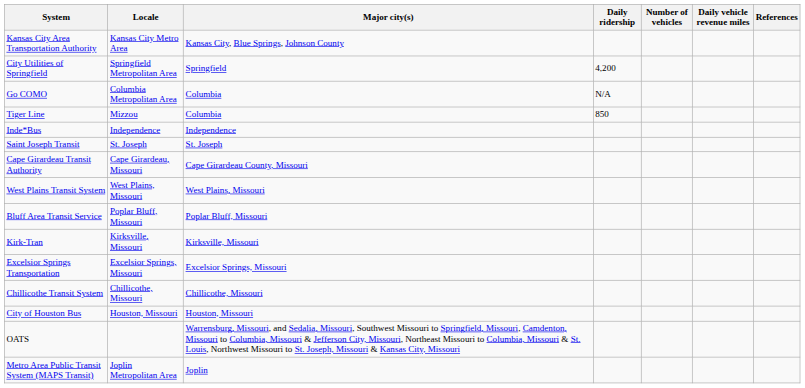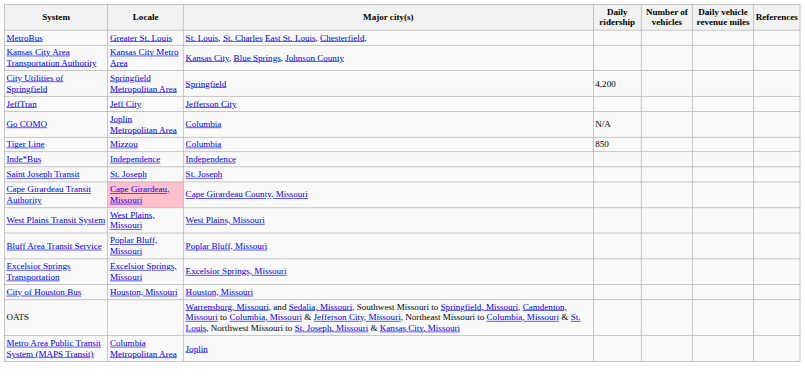 <table class="wikitable sortable" style="font-size: 90%; width: 100%">
 <tr>
 <th>System</th>
 <th>Locale</th>
 <th>Major city(s)</th>
 <th>Daily ridership</th>
 <th>Number of vehicles</th>
 <th>Daily vehicle revenue miles</th>
 <th>References</th>
+</tr>
+<tr>
+<td><a href='#'>MetroBus</a></td>
+<td><a href='#'>Greater St. Louis</a></td>
+<td><a href='#'>St. Louis</a>, <a href='#'>St. Charles</a> <a href='#'>East St. Louis</a>, <a href='#'>Chesterfield</a>,</td>
+<td></td>
+<td></td>
+<td></td>
+<td></td>
 </tr>
 <tr>
 <td><a href='#'>Kansas City Area Transportation Authority</a></td>
 <td><a href='#'>Kansas City Metro Area</a></td>
 <td><a href='#'>Kansas City</a>, <a href='#'>Blue Springs</a>, <a href='#'>Johnson County</a></td>
 <td></td>
 <td></td>
 <td></td>
 <td></td>
 </tr>
 <tr>
 <td><a href='#'>City Utilities of Springfield</a></td>
 <td><a href='#'>Springfield Metropolitan Area</a></td>
 <td><a href='#'>Springfield</a></td>
 <td>4,200</td>
 <td></td>
 <td></td>
 <td></td>
 </tr>
 <tr>
+<td><a href='#'>JeffTran</a></td>
+<td><a href='#'>Jeff City</a></td>
+<td><a href='#'>Jefferson City</a></td>
+<td></td>
+<td></td>
+<td></td>
+<td></td>
+</tr>
+<tr>
 <td><a href='#'>Go COMO</a></td>
-<td><a href='#'>Columbia Metropolitan Area</a></td>
+<td><a href='#'>Joplin Metropolitan Area</a></td>
 <td><a href='#'>Columbia</a></td>
 <td>N/A</td>
 <td></td>
 <td></td>
 <td></td>
 </tr>
 <tr>
 <td><a href='#'>Tiger Line</a></td>
 <td><a href='#'>Mizzou</a></td>
 <td><a href='#'>Columbia</a></td>
 <td>850</td>
 <td></td>
 <td></td>
 <td></td>
 </tr>
 <tr>
 <td><a href='#'>Inde*Bus</a></td>
 <td><a href='#'>Independence</a></td>
 <td><a href='#'>Independence</a></td>
 <td></td>
 <td></td>
 <td></td>
 <td></td>
 </tr>
 <tr>
 <td><a href='#'>Saint Joseph Transit</a></td>
 <td><a href='#'>St. Joseph</a></td>
 <td><a href='#'>St. Joseph</a></td>
 <td></td>
 <td></td>
 <td></td>
 <td></td>
 </tr>
 <tr>
 <td><a href='#'>Cape Girardeau Transit Authority</a></td>
-<td><a href='#'>Cape Girardeau, Missouri</a></td>
+<td style="background: pink;"><a href='#'>Cape Girardeau, Missouri</a></td>
 <td><a href='#'>Cape Girardeau County, Missouri</a></td>
 <td></td>
 <td></td>
 <td></td>
 <td></td>
 </tr>
 <tr>
 <td><a href='#'>West Plains Transit System</a></td>
 <td><a href='#'>West Plains, Missouri</a></td>
 <td><a href='#'>West Plains, Missouri</a></td>
 <td></td>
 <td></td>
 <td></td>
 <td></td>
 </tr>
 <tr>
 <td><a href='#'>Bluff Area Transit Service</a></td>
 <td><a href='#'>Poplar Bluff, Missouri</a></td>
 <td><a href='#'>Poplar Bluff, Missouri</a></td>
 <td></td>
 <td></td>
 <td></td>
 <td></td>
 </tr>
 <tr>
-<td><a href='#'>Kirk-Tran</a></td>
-<td><a href='#'>Kirksville, Missouri</a></td>
-<td><a href='#'>Kirksville, Missouri</a></td>
-<td></td>
-<td></td>
-<td></td>
-<td></td>
-</tr>
-<tr>
 <td><a href='#'>Excelsior Springs Transportation</a></td>
 <td><a href='#'>Excelsior Springs, Missouri</a></td>
 <td><a href='#'>Excelsior Springs, Missouri</a></td>
-<td></td>
-<td></td>
-<td></td>
-<td></td>
-</tr>
-<tr>
-<td><a href='#'>Chillicothe Transit System</a></td>
-<td><a href='#'>Chillicothe, Missouri</a></td>
-<td><a href='#'>Chillicothe, Missouri</a></td>
 <td></td>
 <td></td>
 <td></td>
 <td></td>
 </tr>
 <tr>
 <td><a href='#'>City of Houston Bus</a></td>
 <td><a href='#'>Houston, Missouri</a></td>
 <td><a href='#'>Houston, Missouri</a></td>
 <td></td>
 <td></td>
 <td></td>
 <td></td>
 </tr>
 <tr>
 <td>OATS</td>
 <td></td>
 <td><a href='#'>Warrensburg, Missouri</a>, and <a href='#'>Sedalia, Missouri</a>, Southwest Missouri to <a href='#'>Springfield, Missouri</a>, <a href='#'>Camdenton, Missouri</a> to <a href='#'>Columbia, Missouri</a> & <a href='#'>Jefferson City, Missouri</a>, Northeast Missouri to <a href='#'>Columbia, Missouri</a> & <a href='#'>St. Louis</a>, Northwest Missouri to <a href='#'>St. Joseph, Missouri</a> & <a href='#'>Kansas City, Missouri</a></td>
 <td></td>
 <td></td>
 <td></td>
 <td></td>
 </tr>
 <tr>
 <td><a href='#'>Metro Area Public Transit System (MAPS Transit)</a></td>
-<td><a href='#'>Joplin Metropolitan Area</a></td>
+<td><a href='#'>Columbia Metropolitan Area</a></td>
 <td><a href='#'>Joplin</a></td>
 <td></td>
 <td></td>
 <td></td>
 <td></td>
 </tr>
 </table>
